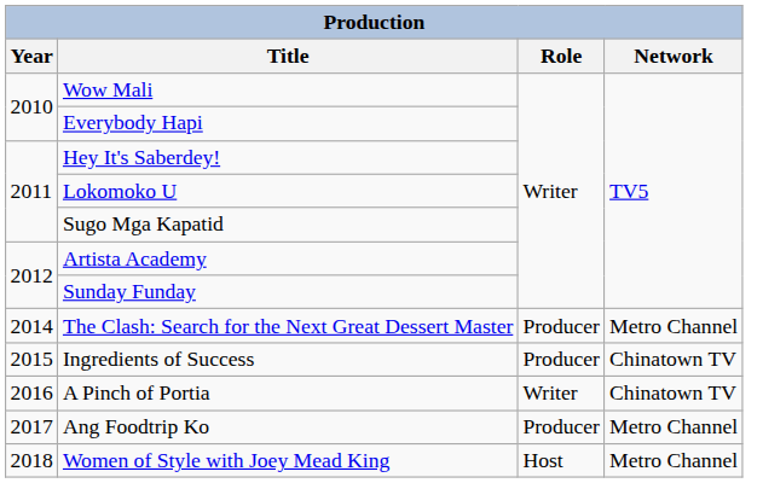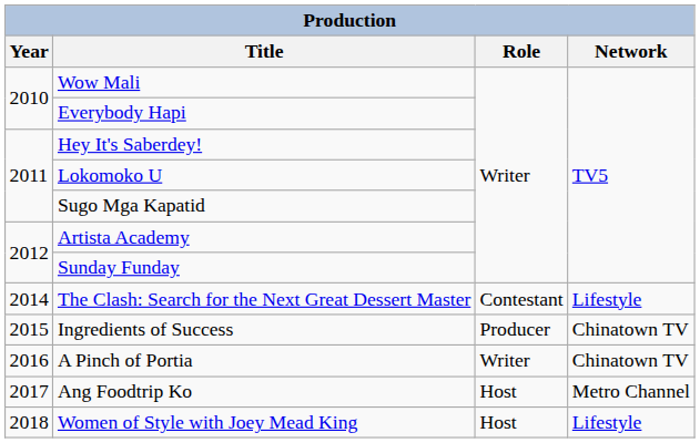 <table class="wikitable">
 <tr>
 <td colspan="4" style="background: LightSteelBlue;" align=center><strong>Production</strong></td>
 </tr>
 <tr>
 <th>Year</th>
 <th>Title</th>
 <th>Role</th>
 <th>Network</th>
 </tr>
 <tr>
 <td rowspan=2>2010</td>
 <td><a href='#'>Wow Mali</a></td>
 <td rowspan=7>Writer</td>
 <td rowspan=7><a href='#'>TV5</a></td>
 </tr>
 <tr>
 <td><a href='#'>Everybody Hapi</a></td>
 </tr>
 <tr>
 <td rowspan=3>2011</td>
 <td><a href='#'>Hey It's Saberdey!</a></td>
 </tr>
 <tr>
 <td><a href='#'>Lokomoko U</a></td>
 </tr>
 <tr>
 <td>Sugo Mga Kapatid</td>
 </tr>
 <tr>
 <td rowspan=2>2012</td>
 <td><a href='#'>Artista Academy</a></td>
 </tr>
 <tr>
 <td><a href='#'>Sunday Funday</a></td>
 </tr>
 <tr>
 <td>2014</td>
 <td><a href='#'>The Clash: Search for the Next Great Dessert Master</a></td>
-<td>Producer</td>
-<td>Metro Channel</td>
+<td>Contestant</td>
+<td><a href='#'>Lifestyle</a></td>
 </tr>
 <tr>
 <td>2015</td>
 <td>Ingredients of Success</td>
 <td>Producer</td>
 <td>Chinatown TV</td>
 </tr>
 <tr>
 <td>2016</td>
 <td>A Pinch of Portia</td>
 <td>Writer</td>
 <td>Chinatown TV</td>
 </tr>
 <tr>
 <td>2017</td>
 <td>Ang Foodtrip Ko</td>
-<td>Producer</td>
+<td>Host</td>
 <td>Metro Channel</td>
 </tr>
 <tr>
 <td>2018</td>
 <td><a href='#'>Women of Style with Joey Mead King</a></td>
 <td>Host</td>
-<td>Metro Channel</td>
+<td><a href='#'>Lifestyle</a></td>
 </tr>
 </table>
